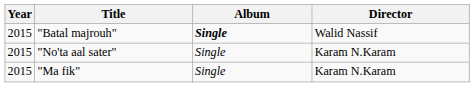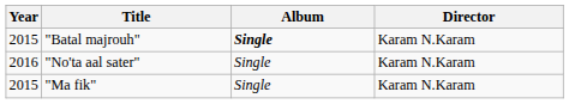 <table class="wikitable" style="margin:1em auto 1em auto;">
 <tr>
 <th>Year</th>
 <th style="width:200px;">Title</th>
 <th style="width:150px;">Album</th>
 <th style="width:200px;">Director</th>
 </tr>
 <tr>
 <td>2015</td>
 <td>"Batal majrouh"</td>
 <td><strong><em>Single</em></strong></td>
-<td>Walid Nassif</td>
+<td>Karam N.Karam</td>
 </tr>
 <tr>
-<td>2015</td>
+<td>2016</td>
 <td>"No'ta aal sater"</td>
 <td><em>Single</em></td>
 <td>Karam N.Karam</td>
 </tr>
 <tr>
 <td>2015</td>
 <td>"Ma fik"</td>
 <td><em>Single</em></td>
 <td>Karam N.Karam</td>
 </tr>
 </table>
